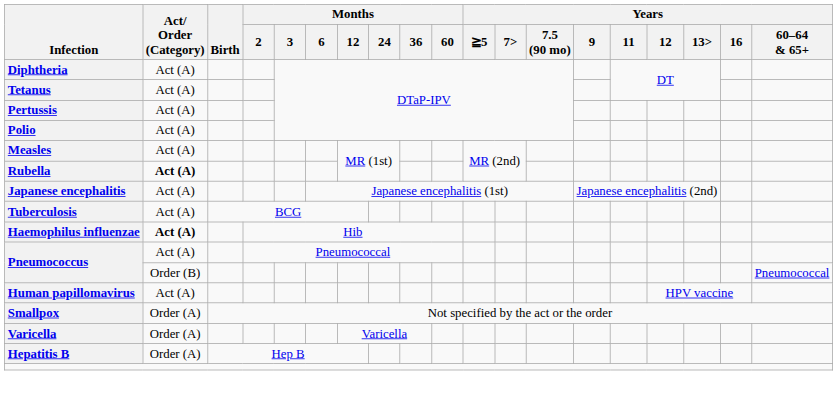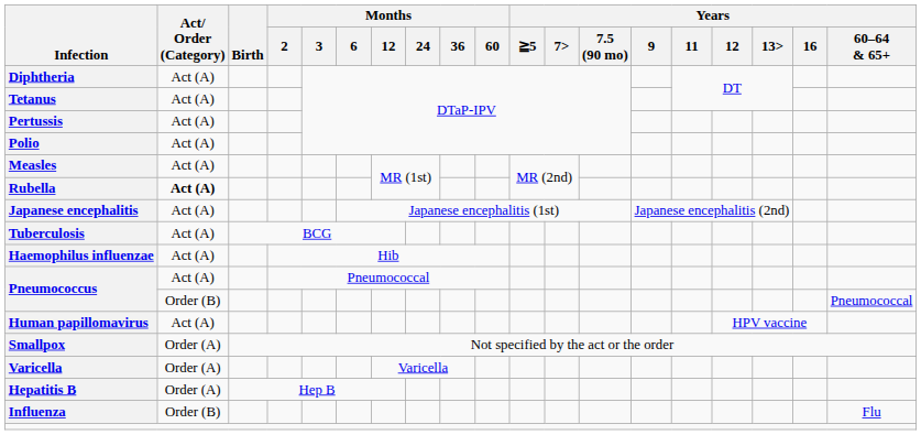 <table class=wikitable id=Japan style="margin:auto; text-align:center; table-layout:fixed">
 <tr>
 <th rowspan=2 valign=bottom>Infection</th>
 <th rowspan=2 valign=bottom>Act/<br>Order<br>(Category)</th>
 <th rowspan=2 valign=bottom>Birth</th>
 <th colspan=7>Months</th>
 <th colspan=9>Years</th>
 </tr>
 <tr>
 <th style=min-width:2em; max-width:5em nowrap>2</th>
 <th style=min-width:2em; max-width:5em nowrap>3</th>
 <th style=min-width:2em; max-width:5em nowrap>6</th>
 <th style=min-width:2em; max-width:5em nowrap>12</th>
 <th style=min-width:2em; max-width:5em nowrap>24</th>
 <th style=min-width:2em; max-width:5em nowrap>36</th>
 <th style=min-width:2em; max-width:5em nowrap>60</th>
 <th style=min-width:2em; max-width:5em nowrap>≧5</th>
 <th style=min-width:2em; max-width:5em nowrap>7></th>
 <th style=min-width:2em; max-width:5em nowrap>7.5<br>(90 mo)</th>
 <th style=min-width:2em; max-width:5em nowrap>9</th>
 <th style=min-width:2em; max-width:5em nowrap>11</th>
 <th style=min-width:2em; max-width:5em nowrap>12</th>
 <th style=min-width:2em; max-width:5em nowrap>13></th>
 <th style=min-width:2em; max-width:5em nowrap>16</th>
 <th style=min-width:2em; max-width:5em nowrap>60–64<br>& 65+</th>
 </tr>
 <tr>
 <th style=text-align:left><a href='#'>Diphtheria</a></th>
 <td>Act (A)</td>
 <td></td>
 <td></td>
 <td colspan=9 rowspan=4><a href='#'>DTaP-IPV</a></td>
 <td></td>
 <td colspan=3 rowspan=2><a href='#'>DT</a></td>
 <td></td>
 <td></td>
 </tr>
 <tr>
 <th style=text-align:left><a href='#'>Tetanus</a></th>
 <td>Act (A)</td>
 <td></td>
 <td></td>
 <td></td>
 <td></td>
 <td></td>
 </tr>
 <tr>
 <th style=text-align:left><a href='#'>Pertussis</a></th>
 <td>Act (A)</td>
 <td></td>
 <td></td>
 <td></td>
 <td></td>
 <td></td>
 <td></td>
 <td></td>
 <td></td>
 </tr>
 <tr>
 <th style=text-align:left><a href='#'>Polio</a></th>
 <td>Act (A)</td>
 <td></td>
 <td></td>
 <td></td>
 <td></td>
 <td></td>
 <td></td>
 <td></td>
 <td></td>
 </tr>
 <tr>
 <th style=text-align:left><a href='#'>Measles</a></th>
 <td>Act (A)</td>
 <td></td>
 <td></td>
 <td></td>
 <td></td>
 <td colspan=2 rowspan=2><a href='#'>MR</a> (1st)</td>
 <td></td>
 <td></td>
 <td colspan=2 rowspan=2><a href='#'>MR</a> (2nd)</td>
 <td></td>
 <td></td>
 <td></td>
 <td></td>
 <td></td>
 <td></td>
 <td></td>
 </tr>
 <tr>
 <th style=text-align:left><a href='#'>Rubella</a></th>
 <td><strong>Act (A)</strong></td>
 <td></td>
 <td></td>
 <td></td>
 <td></td>
 <td></td>
 <td></td>
 <td></td>
 <td></td>
 <td></td>
 <td></td>
 <td></td>
 <td></td>
 <td></td>
 </tr>
 <tr>
 <th style=text-align:left><a href='#'>Japanese encephalitis</a></th>
 <td>Act (A)</td>
 <td></td>
 <td></td>
 <td></td>
 <td colspan=8><a href='#'>Japanese encephalitis</a> (1st)</td>
 <td colspan=4><a href='#'>Japanese encephalitis</a> (2nd)</td>
 <td></td>
 <td></td>
 </tr>
 <tr>
 <th style=text-align:left><a href='#'>Tuberculosis</a></th>
 <td>Act (A)</td>
 <td colspan=5><a href='#'>BCG</a></td>
 <td></td>
 <td></td>
 <td></td>
 <td></td>
 <td></td>
 <td></td>
 <td></td>
 <td></td>
 <td></td>
 <td></td>
 <td></td>
 <td></td>
 </tr>
 <tr>
 <th style=text-align:left><a href='#'>Haemophilus influenzae</a></th>
-<td><strong>Act (A)</strong></td>
+<td>Act (A)</td>
 <td></td>
 <td colspan=7><a href='#'>Hib</a></td>
 <td></td>
 <td></td>
 <td></td>
 <td></td>
 <td></td>
 <td></td>
 <td></td>
 <td></td>
 <td></td>
 </tr>
 <tr>
 <th style=text-align:left rowspan=2><a href='#'>Pneumococcus</a></th>
 <td>Act (A)</td>
 <td></td>
 <td colspan=7><a href='#'>Pneumococcal</a></td>
 <td></td>
 <td></td>
 <td></td>
 <td></td>
 <td></td>
 <td></td>
 <td></td>
 <td></td>
 <td></td>
 </tr>
 <tr>
 <td>Order (B)</td>
 <td></td>
 <td></td>
 <td></td>
 <td></td>
 <td></td>
 <td></td>
 <td></td>
 <td></td>
 <td></td>
 <td></td>
 <td></td>
 <td></td>
 <td></td>
 <td></td>
 <td></td>
 <td></td>
 <td><a href='#'>Pneumococcal</a></td>
 </tr>
 <tr>
 <th style=text-align:left><a href='#'>Human papillomavirus</a></th>
 <td>Act (A)</td>
 <td></td>
 <td></td>
 <td></td>
 <td></td>
 <td></td>
 <td></td>
 <td></td>
 <td></td>
 <td></td>
 <td></td>
 <td></td>
 <td></td>
 <td></td>
 <td colspan=3><a href='#'>HPV vaccine</a></td>
 <td></td>
 </tr>
 <tr>
 <th style=text-align:left><a href='#'>Smallpox</a></th>
 <td>Order (A)</td>
 <td colspan=17>Not specified by the act or the order</td>
 </tr>
 <tr>
 <th style=text-align:left><a href='#'>Varicella</a></th>
 <td>Order (A)</td>
 <td></td>
 <td></td>
 <td></td>
 <td></td>
 <td colspan=3><a href='#'>Varicella</a></td>
 <td></td>
 <td></td>
 <td></td>
 <td></td>
 <td></td>
 <td></td>
 <td></td>
 <td></td>
 <td></td>
 <td></td>
 </tr>
 <tr>
 <th style=text-align:left><a href='#'>Hepatitis B</a></th>
 <td>Order (A)</td>
 <td colspan=5><a href='#'>Hep B</a></td>
 <td></td>
 <td></td>
 <td></td>
 <td></td>
 <td></td>
 <td></td>
 <td></td>
 <td></td>
 <td></td>
 <td></td>
 <td></td>
 <td></td>
 </tr>
 <tr>
+<th style=text-align:left><a href='#'>Influenza</a></th>
+<td>Order (B)</td>
+<td></td>
+<td></td>
+<td></td>
+<td></td>
+<td></td>
+<td></td>
+<td></td>
+<td></td>
+<td></td>
+<td></td>
+<td></td>
+<td></td>
+<td></td>
+<td></td>
+<td></td>
+<td></td>
+<td><a href='#'>Flu</a></td>
+</tr>
+<tr>
 <td colspan=19 style=text-align:left></td>
 </tr>
 </table>
